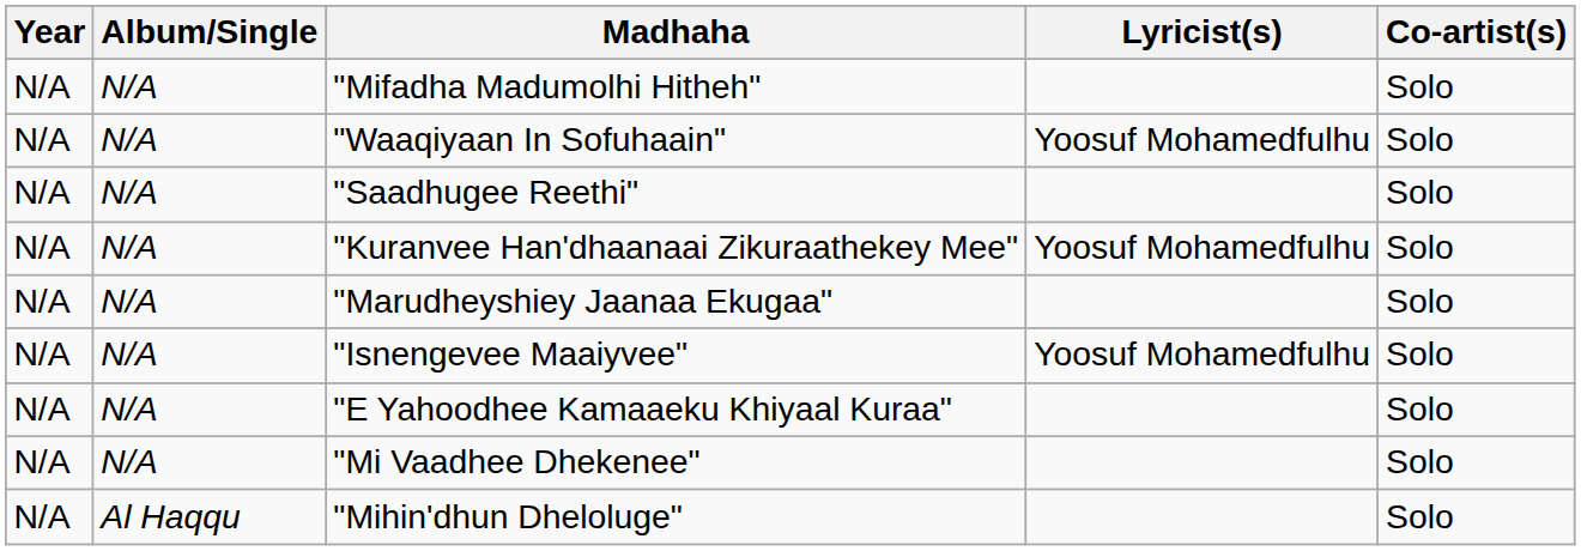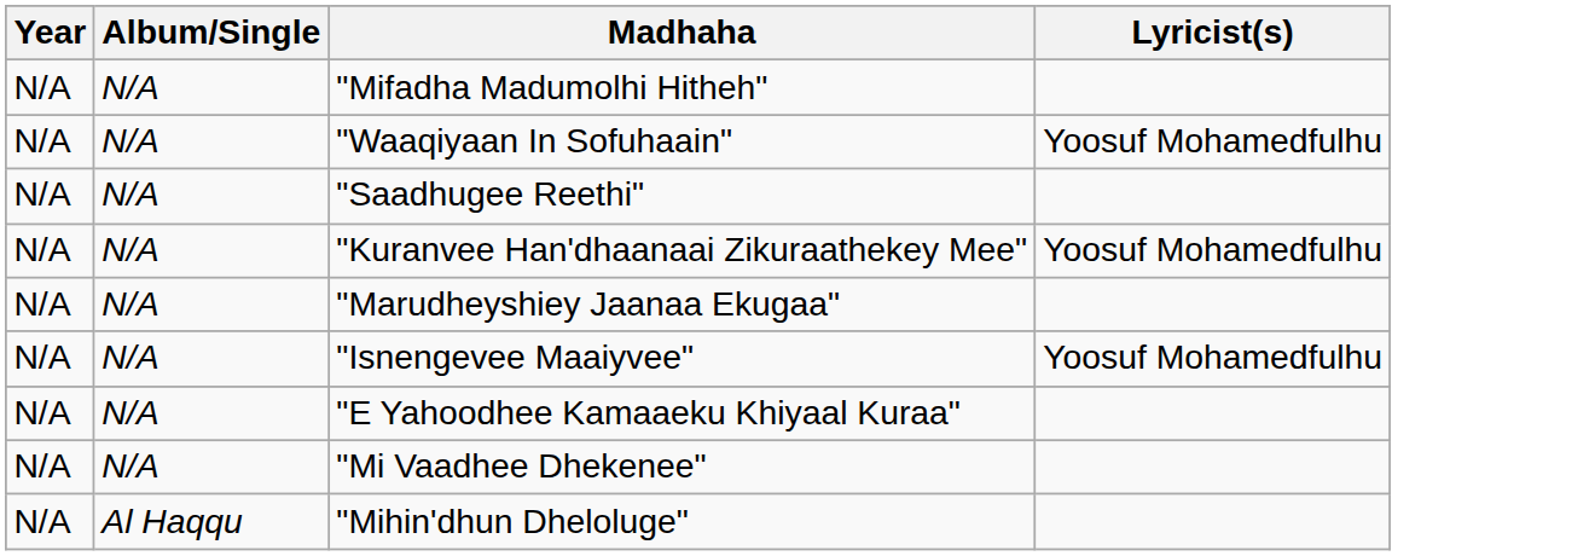 <table class="wikitable plainrowheaders">
 <tr>
 <th>Year</th>
 <th>Album/Single</th>
 <th scope="col">Madhaha</th>
 <th scope="col">Lyricist(s)</th>
-<th scope="col">Co-artist(s)</th>
 </tr>
 <tr>
 <td>N/A</td>
 <td><em>N/A</em></td>
 <td>"Mifadha Madumolhi Hitheh"</td>
 <td></td>
-<td>Solo</td>
 </tr>
 <tr>
 <td>N/A</td>
 <td><em>N/A</em></td>
 <td>"Waaqiyaan In Sofuhaain"</td>
 <td>Yoosuf Mohamedfulhu</td>
-<td>Solo</td>
 </tr>
 <tr>
 <td>N/A</td>
 <td><em>N/A</em></td>
 <td>"Saadhugee Reethi"</td>
 <td></td>
-<td>Solo</td>
 </tr>
 <tr>
 <td>N/A</td>
 <td><em>N/A</em></td>
 <td>"Kuranvee Han'dhaanaai Zikuraathekey Mee"</td>
 <td>Yoosuf Mohamedfulhu</td>
-<td>Solo</td>
 </tr>
 <tr>
 <td>N/A</td>
 <td><em>N/A</em></td>
 <td>"Marudheyshiey Jaanaa Ekugaa"</td>
 <td></td>
-<td>Solo</td>
 </tr>
 <tr>
 <td>N/A</td>
 <td><em>N/A</em></td>
 <td>"Isnengevee Maaiyvee"</td>
 <td>Yoosuf Mohamedfulhu</td>
-<td>Solo</td>
 </tr>
 <tr>
 <td>N/A</td>
 <td><em>N/A</em></td>
 <td>"E Yahoodhee Kamaaeku Khiyaal Kuraa"</td>
 <td></td>
-<td>Solo</td>
 </tr>
 <tr>
 <td>N/A</td>
 <td><em>N/A</em></td>
 <td>"Mi Vaadhee Dhekenee"</td>
 <td></td>
-<td>Solo</td>
 </tr>
 <tr>
 <td>N/A</td>
 <td><em>Al Haqqu</em></td>
 <td>"Mihin'dhun Dheloluge"</td>
 <td></td>
-<td>Solo</td>
 </tr>
 </table>
